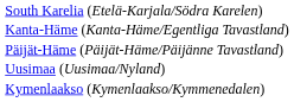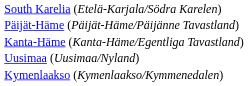 <table>
 <tr>
 <td></td>
 <td><a href='#'>South Karelia</a> (<em>Etelä-Karjala/Södra Karelen</em>)</td>
 </tr>
 <tr>
 <td></td>
-<td><a href='#'>Kanta-Häme</a> (<em>Kanta-Häme/Egentliga Tavastland</em>)</td>
+<td><a href='#'>Päijät-Häme</a> (<em>Päijät-Häme/Päijänne Tavastland</em>)</td>
 </tr>
 <tr>
 <td></td>
-<td><a href='#'>Päijät-Häme</a> (<em>Päijät-Häme/Päijänne Tavastland</em>)</td>
+<td><a href='#'>Kanta-Häme</a> (<em>Kanta-Häme/Egentliga Tavastland</em>)</td>
 </tr>
 <tr>
 <td></td>
 <td><a href='#'>Uusimaa</a> (<em>Uusimaa/Nyland</em>)</td>
 </tr>
 <tr>
 <td></td>
 <td><a href='#'>Kymenlaakso</a> (<em>Kymenlaakso/Kymmenedalen</em>)</td>
 </tr>
 </table>
